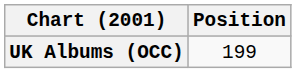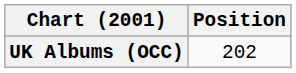 <table class="wikitable sortable plainrowheaders" style="text-align:center;">
 <tr>
 <th scope="col">Chart (2001)</th>
 <th scope="col">Position</th>
 </tr>
 <tr>
 <th scope="row">UK Albums (OCC)</th>
-<td style="text-align:center;">199</td>
+<td style="text-align:center;">202</td>
 </tr>
 </table>
